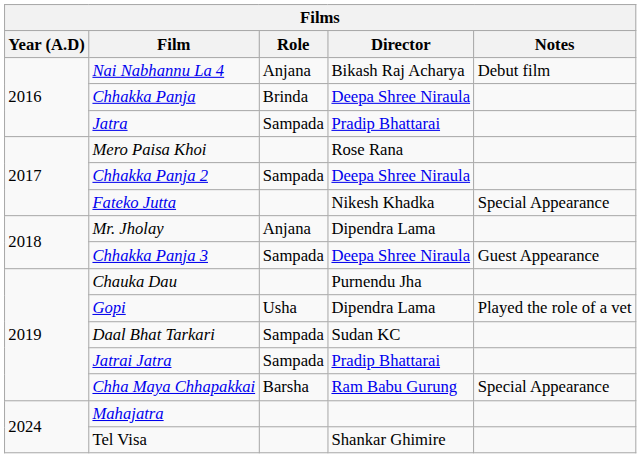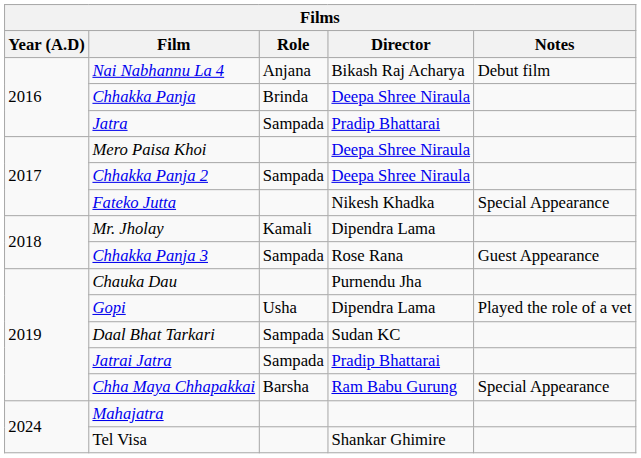 <table class="wikitable">
 <tr style="background:#ccc; text-align:center;">
 <th colspan="5" style="background: apple;">Films</th>
 </tr>
 <tr style="background:#ccc; text-align:center;">
 <th style="background: #apple;">Year (A.D)</th>
 <th style="background: #apple;">Film</th>
 <th style="background: #apple;">Role</th>
 <th>Director</th>
 <th>Notes</th>
 </tr>
 <tr>
 <td rowspan="3">2016</td>
 <td><em><a href='#'>Nai Nabhannu La 4</a></em></td>
 <td>Anjana</td>
 <td>Bikash Raj Acharya</td>
 <td>Debut film</td>
 </tr>
 <tr>
 <td><em><a href='#'>Chhakka Panja</a></em></td>
 <td>Brinda</td>
 <td><a href='#'>Deepa Shree Niraula</a></td>
 <td></td>
 </tr>
 <tr>
 <td><em><a href='#'>Jatra</a></em></td>
 <td>Sampada</td>
 <td><a href='#'>Pradip Bhattarai</a></td>
 <td></td>
 </tr>
 <tr>
 <td rowspan="3">2017</td>
 <td><em>Mero Paisa Khoi</em></td>
 <td></td>
-<td>Rose Rana</td>
+<td><a href='#'>Deepa Shree Niraula</a></td>
 <td></td>
 </tr>
 <tr>
 <td><em><a href='#'>Chhakka Panja 2</a></em></td>
 <td>Sampada</td>
 <td><a href='#'>Deepa Shree Niraula</a></td>
 <td></td>
 </tr>
 <tr>
 <td><em><a href='#'>Fateko Jutta</a></em></td>
 <td></td>
 <td>Nikesh Khadka</td>
 <td>Special Appearance</td>
 </tr>
 <tr>
 <td rowspan="2">2018</td>
 <td><em>Mr. Jholay</em></td>
-<td>Anjana</td>
+<td>Kamali</td>
 <td>Dipendra Lama</td>
 <td></td>
 </tr>
 <tr>
 <td><em><a href='#'>Chhakka Panja 3</a></em></td>
 <td>Sampada</td>
-<td><a href='#'>Deepa Shree Niraula</a></td>
+<td>Rose Rana</td>
 <td>Guest Appearance</td>
 </tr>
 <tr>
 <td rowspan="5">2019</td>
 <td><em>Chauka Dau</em></td>
 <td></td>
 <td>Purnendu Jha</td>
 <td></td>
 </tr>
 <tr>
 <td><em><a href='#'>Gopi</a></em></td>
 <td>Usha</td>
 <td>Dipendra Lama</td>
 <td>Played the role of a vet</td>
 </tr>
 <tr>
 <td><em>Daal Bhat Tarkari</em></td>
 <td>Sampada</td>
 <td>Sudan KC</td>
 <td></td>
 </tr>
 <tr>
 <td><em><a href='#'>Jatrai Jatra</a></em></td>
 <td>Sampada</td>
 <td><a href='#'>Pradip Bhattarai</a></td>
 <td></td>
 </tr>
 <tr>
 <td><em><a href='#'>Chha Maya Chhapakkai</a></em></td>
 <td>Barsha</td>
 <td><a href='#'>Ram Babu Gurung</a></td>
 <td>Special Appearance</td>
 </tr>
 <tr>
 <td rowspan="2">2024</td>
 <td><em><a href='#'>Mahajatra</a></em></td>
 <td></td>
 <td></td>
 <td></td>
 </tr>
 <tr>
 <td>Tel Visa</td>
 <td></td>
 <td>Shankar Ghimire</td>
 <td></td>
 </tr>
 </table>
